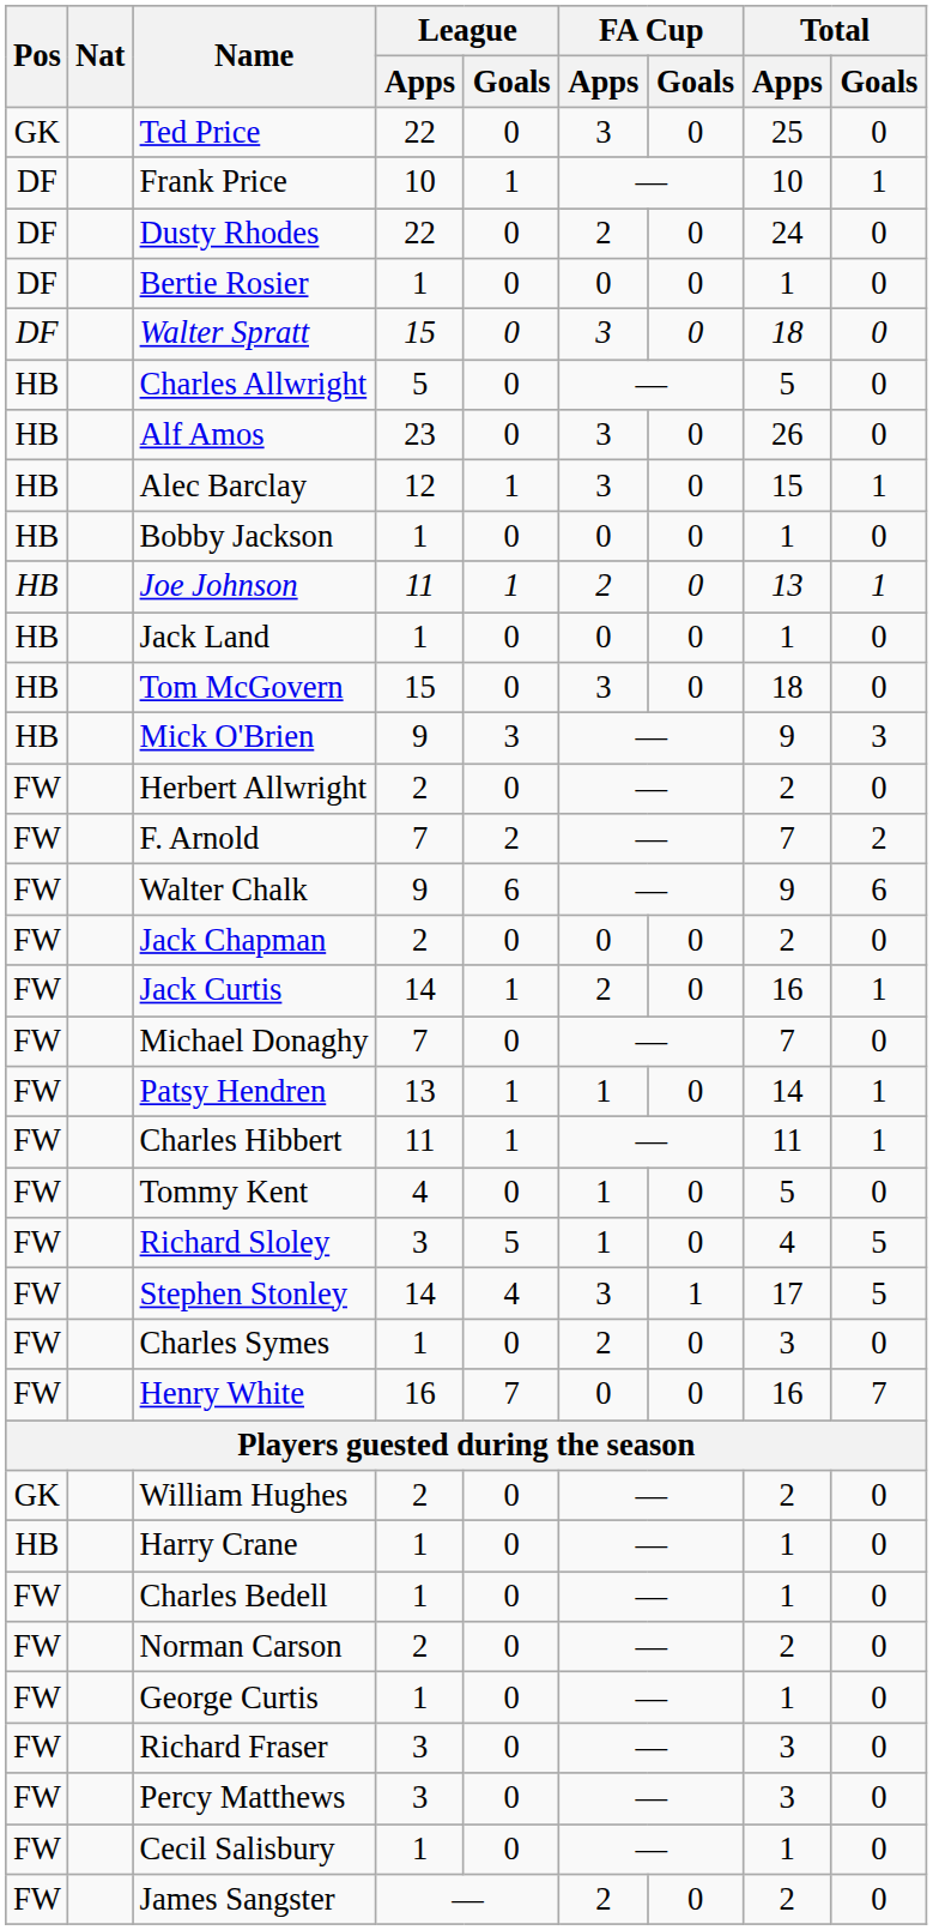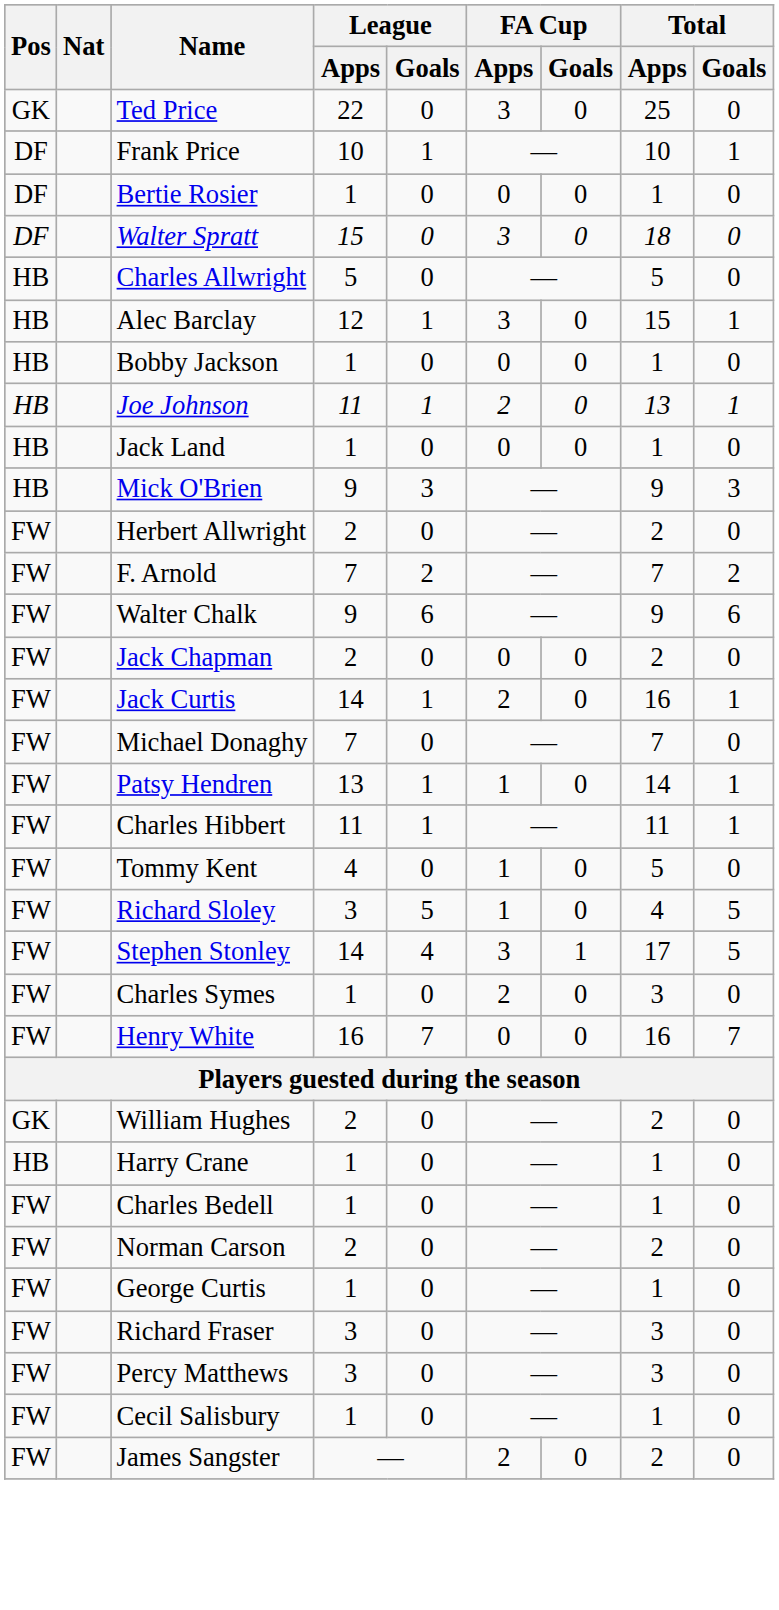 <table class="wikitable" style="text-align:center">
 <tr>
 <th rowspan="2">Pos</th>
 <th rowspan="2">Nat</th>
 <th rowspan="2">Name</th>
 <th colspan="2" style="width:85px;">League</th>
 <th colspan="2" style="width:85px;">FA Cup</th>
 <th colspan="2" style="width:85px;">Total</th>
 </tr>
 <tr>
 <th>Apps</th>
 <th>Goals</th>
 <th>Apps</th>
 <th>Goals</th>
 <th>Apps</th>
 <th>Goals</th>
 </tr>
 <tr>
 <td>GK</td>
 <td></td>
 <td style="text-align:left;"><a href='#'>Ted Price</a></td>
 <td>22</td>
 <td>0</td>
 <td>3</td>
 <td>0</td>
 <td>25</td>
 <td>0</td>
 </tr>
 <tr>
 <td>DF</td>
 <td></td>
 <td style="text-align:left;">Frank Price</td>
 <td>10</td>
 <td>1</td>
 <td colspan="2">—</td>
 <td>10</td>
 <td>1</td>
 </tr>
 <tr>
 <td>DF</td>
 <td></td>
-<td style="text-align:left;"><a href='#'>Dusty Rhodes</a></td>
-<td>22</td>
-<td>0</td>
-<td>2</td>
-<td>0</td>
-<td>24</td>
-<td>0</td>
-</tr>
-<tr>
-<td>DF</td>
-<td></td>
 <td style="text-align:left;"><a href='#'>Bertie Rosier</a></td>
 <td>1</td>
 <td>0</td>
 <td>0</td>
 <td>0</td>
 <td>1</td>
 <td>0</td>
 </tr>
 <tr>
 <td><em>DF</em></td>
 <td><em></em></td>
 <td style="text-align:left;"><em><a href='#'>Walter Spratt</a></em></td>
 <td><em>15</em></td>
 <td><em>0</em></td>
 <td><em>3</em></td>
 <td><em>0</em></td>
 <td><em>18</em></td>
 <td><em>0</em></td>
 </tr>
 <tr>
 <td>HB</td>
 <td></td>
 <td style="text-align:left;"><a href='#'>Charles Allwright</a></td>
 <td>5</td>
 <td>0</td>
 <td colspan="2">—</td>
 <td>5</td>
-<td>0</td>
-</tr>
-<tr>
-<td>HB</td>
-<td></td>
-<td style="text-align:left;"><a href='#'>Alf Amos</a></td>
-<td>23</td>
-<td>0</td>
-<td>3</td>
-<td>0</td>
-<td>26</td>
 <td>0</td>
 </tr>
 <tr>
 <td>HB</td>
 <td></td>
 <td style="text-align:left;">Alec Barclay</td>
 <td>12</td>
 <td>1</td>
 <td>3</td>
 <td>0</td>
 <td>15</td>
 <td>1</td>
 </tr>
 <tr>
 <td>HB</td>
 <td></td>
 <td style="text-align:left;">Bobby Jackson</td>
 <td>1</td>
 <td>0</td>
 <td>0</td>
 <td>0</td>
 <td>1</td>
 <td>0</td>
 </tr>
 <tr>
 <td><em>HB</em></td>
 <td><em></em></td>
 <td style="text-align:left;"><a href='#'><em>Joe Johnson</em></a></td>
 <td><em>11</em></td>
 <td><em>1</em></td>
 <td><em>2</em></td>
 <td><em>0</em></td>
 <td><em>13</em></td>
 <td><em>1</em></td>
 </tr>
 <tr>
 <td>HB</td>
 <td></td>
 <td style="text-align:left;">Jack Land</td>
 <td>1</td>
 <td>0</td>
 <td>0</td>
 <td>0</td>
 <td>1</td>
-<td>0</td>
-</tr>
-<tr>
-<td>HB</td>
-<td></td>
-<td style="text-align:left;"><a href='#'>Tom McGovern</a></td>
-<td>15</td>
-<td>0</td>
-<td>3</td>
-<td>0</td>
-<td>18</td>
 <td>0</td>
 </tr>
 <tr>
 <td>HB</td>
 <td></td>
 <td style="text-align:left;"><a href='#'>Mick O'Brien</a></td>
 <td>9</td>
 <td>3</td>
 <td colspan="2">—</td>
 <td>9</td>
 <td>3</td>
 </tr>
 <tr>
 <td>FW</td>
 <td></td>
 <td style="text-align:left;">Herbert Allwright</td>
 <td>2</td>
 <td>0</td>
 <td colspan="2">—</td>
 <td>2</td>
 <td>0</td>
 </tr>
 <tr>
 <td>FW</td>
 <td></td>
 <td style="text-align:left;">F. Arnold</td>
 <td>7</td>
 <td>2</td>
 <td colspan="2">—</td>
 <td>7</td>
 <td>2</td>
 </tr>
 <tr>
 <td>FW</td>
 <td></td>
 <td style="text-align:left;">Walter Chalk</td>
 <td>9</td>
 <td>6</td>
 <td colspan="2">—</td>
 <td>9</td>
 <td>6</td>
 </tr>
 <tr>
 <td>FW</td>
 <td></td>
 <td style="text-align:left;"><a href='#'>Jack Chapman</a></td>
 <td>2</td>
 <td>0</td>
 <td>0</td>
 <td>0</td>
 <td>2</td>
 <td>0</td>
 </tr>
 <tr>
 <td>FW</td>
 <td><em></em></td>
 <td style="text-align:left;"><a href='#'>Jack Curtis</a></td>
 <td>14</td>
 <td>1</td>
 <td>2</td>
 <td>0</td>
 <td>16</td>
 <td>1</td>
 </tr>
 <tr>
 <td>FW</td>
 <td></td>
 <td style="text-align:left;">Michael Donaghy</td>
 <td>7</td>
 <td>0</td>
 <td colspan="2">—</td>
 <td>7</td>
 <td>0</td>
 </tr>
 <tr>
 <td>FW</td>
 <td></td>
 <td style="text-align:left;"><a href='#'>Patsy Hendren</a></td>
 <td>13</td>
 <td>1</td>
 <td>1</td>
 <td>0</td>
 <td>14</td>
 <td>1</td>
 </tr>
 <tr>
 <td>FW</td>
 <td></td>
 <td style="text-align:left;">Charles Hibbert</td>
 <td>11</td>
 <td>1</td>
 <td colspan="2">—</td>
 <td>11</td>
 <td>1</td>
 </tr>
 <tr>
 <td>FW</td>
 <td></td>
 <td style="text-align:left;">Tommy Kent</td>
 <td>4</td>
 <td>0</td>
 <td>1</td>
 <td>0</td>
 <td>5</td>
 <td>0</td>
 </tr>
 <tr>
 <td>FW</td>
 <td></td>
 <td style="text-align:left;"><a href='#'>Richard Sloley</a></td>
 <td>3</td>
 <td>5</td>
 <td>1</td>
 <td>0</td>
 <td>4</td>
 <td>5</td>
 </tr>
 <tr>
 <td>FW</td>
 <td></td>
 <td style="text-align:left;"><a href='#'>Stephen Stonley</a></td>
 <td>14</td>
 <td>4</td>
 <td>3</td>
 <td>1</td>
 <td>17</td>
 <td>5</td>
 </tr>
 <tr>
 <td>FW</td>
 <td></td>
 <td style="text-align:left;">Charles Symes</td>
 <td>1</td>
 <td>0</td>
 <td>2</td>
 <td>0</td>
 <td>3</td>
 <td>0</td>
 </tr>
 <tr>
 <td>FW</td>
 <td></td>
 <td style="text-align:left;"><a href='#'>Henry White</a></td>
 <td>16</td>
 <td>7</td>
 <td>0</td>
 <td>0</td>
 <td>16</td>
 <td>7</td>
 </tr>
 <tr>
 <th colspan="9">Players guested during the season</th>
 </tr>
 <tr>
 <td>GK</td>
 <td></td>
 <td style="text-align:left;">William Hughes</td>
 <td>2</td>
 <td>0</td>
 <td colspan="2">—</td>
 <td>2</td>
 <td>0</td>
 </tr>
 <tr>
 <td>HB</td>
 <td></td>
 <td style="text-align:left;">Harry Crane</td>
 <td>1</td>
 <td>0</td>
 <td colspan="2">—</td>
 <td>1</td>
 <td>0</td>
 </tr>
 <tr>
 <td>FW</td>
 <td></td>
 <td style="text-align:left;">Charles Bedell</td>
 <td>1</td>
 <td>0</td>
 <td colspan="2">—</td>
 <td>1</td>
 <td>0</td>
 </tr>
 <tr>
 <td>FW</td>
 <td></td>
 <td style="text-align:left;">Norman Carson</td>
 <td>2</td>
 <td>0</td>
 <td colspan="2">—</td>
 <td>2</td>
 <td>0</td>
 </tr>
 <tr>
 <td>FW</td>
 <td></td>
 <td style="text-align:left;">George Curtis</td>
 <td>1</td>
 <td>0</td>
 <td colspan="2">—</td>
 <td>1</td>
 <td>0</td>
 </tr>
 <tr>
 <td>FW</td>
 <td></td>
 <td style="text-align:left;">Richard Fraser</td>
 <td>3</td>
 <td>0</td>
 <td colspan="2">—</td>
 <td>3</td>
 <td>0</td>
 </tr>
 <tr>
 <td>FW</td>
 <td></td>
 <td style="text-align:left;">Percy Matthews</td>
 <td>3</td>
 <td>0</td>
 <td colspan="2">—</td>
 <td>3</td>
 <td>0</td>
 </tr>
 <tr>
 <td>FW</td>
 <td></td>
 <td style="text-align:left;">Cecil Salisbury</td>
 <td>1</td>
 <td>0</td>
 <td colspan="2">—</td>
 <td>1</td>
 <td>0</td>
 </tr>
 <tr>
 <td>FW</td>
 <td></td>
 <td style="text-align:left;">James Sangster</td>
 <td colspan="2">—</td>
 <td>2</td>
 <td>0</td>
 <td>2</td>
 <td>0</td>
 </tr>
 </table>
